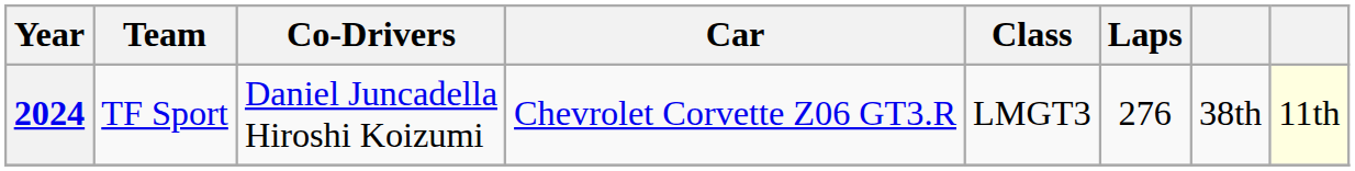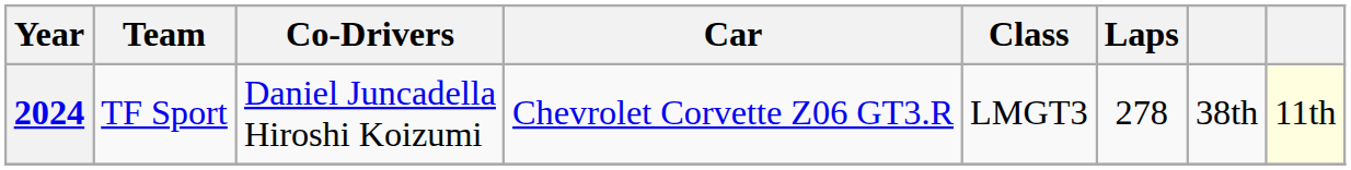 <table class="wikitable" style="text-align:center; font-size:90%">
 <tr>
 <th>Year</th>
 <th>Team</th>
 <th>Co-Drivers</th>
 <th>Car</th>
 <th>Class</th>
 <th>Laps</th>
 <th></th>
 <th></th>
 </tr>
 <tr>
 <th><a href='#'>2024</a></th>
 <td align="left"nowrap> <a href='#'>TF Sport</a></td>
 <td align="left"nowrap> <a href='#'>Daniel Juncadella</a><br> Hiroshi Koizumi</td>
 <td align="left"nowrap><a href='#'>Chevrolet Corvette Z06 GT3.R</a></td>
 <td>LMGT3</td>
-<td>276</td>
+<td>278</td>
 <td>38th</td>
 <td style="background: lightyellow;">11th</td>
 </tr>
 <tr>
 </tr>
 <tr>
 </tr>
 </table>
